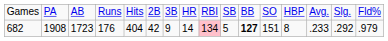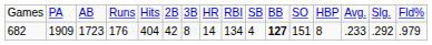 <table class="wikitable">
 <tr>
 <td>Games</td>
 <td><a href='#'>PA</a></td>
 <td><a href='#'>AB</a></td>
 <td><a href='#'>Runs</a></td>
 <td><a href='#'>Hits</a></td>
 <td><a href='#'>2B</a></td>
 <td><a href='#'>3B</a></td>
 <td><a href='#'>HR</a></td>
 <td><a href='#'>RBI</a></td>
 <td><a href='#'>SB</a></td>
 <td><a href='#'>BB</a></td>
 <td><a href='#'>SO</a></td>
 <td><a href='#'>HBP</a></td>
 <td><a href='#'>Avg.</a></td>
 <td><a href='#'>Slg.</a></td>
 <td><a href='#'>Fld%</a></td>
 </tr>
 <tr>
 <td>682</td>
-<td>1908</td>
+<td>1909</td>
 <td>1723</td>
 <td>176</td>
 <td>404</td>
 <td>42</td>
-<td>9</td>
+<td>8</td>
 <td>14</td>
-<td style="background: pink;">134</td>
-<td>5</td>
+<td>134</td>
+<td>4</td>
 <td><strong>127</strong></td>
 <td>151</td>
 <td>8</td>
 <td>.233</td>
 <td>.292</td>
 <td>.979</td>
 </tr>
 </table>
